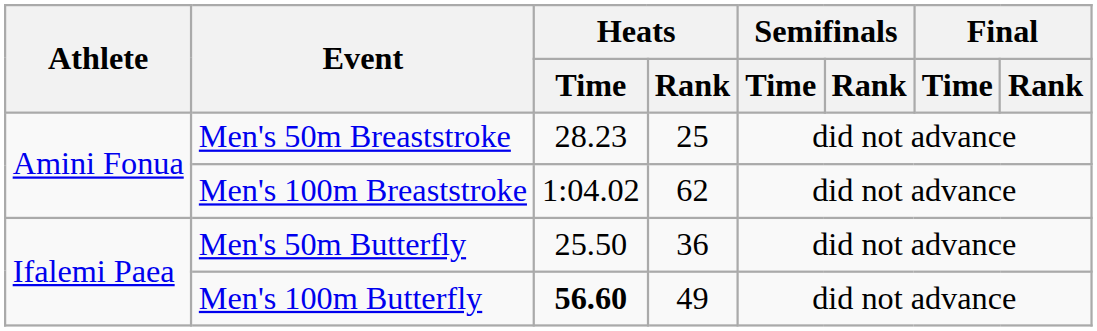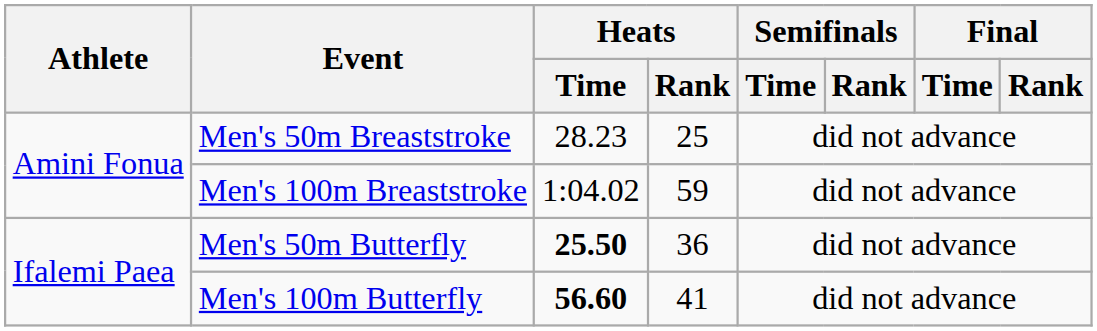 <table class=wikitable style="font-size:90%">
 <tr>
 <th rowspan="2">Athlete</th>
 <th rowspan="2">Event</th>
 <th colspan="2">Heats</th>
 <th colspan="2">Semifinals</th>
 <th colspan="2">Final</th>
 </tr>
 <tr>
 <th>Time</th>
 <th>Rank</th>
 <th>Time</th>
 <th>Rank</th>
 <th>Time</th>
 <th>Rank</th>
 </tr>
 <tr>
 <td rowspan="2"><a href='#'>Amini Fonua</a></td>
 <td><a href='#'>Men's 50m Breaststroke</a></td>
 <td align=center>28.23</td>
 <td align=center>25</td>
 <td align=center colspan=4>did not advance</td>
 </tr>
 <tr>
 <td><a href='#'>Men's 100m Breaststroke</a></td>
 <td align=center>1:04.02</td>
-<td align=center>62</td>
+<td align=center>59</td>
 <td align=center colspan=4>did not advance</td>
 </tr>
 <tr>
 <td rowspan="2"><a href='#'>Ifalemi Paea</a></td>
 <td><a href='#'>Men's 50m Butterfly</a></td>
-<td align=center>25.50</td>
+<td align=center><strong>25.50</strong></td>
 <td align=center>36</td>
 <td align=center colspan=4>did not advance</td>
 </tr>
 <tr>
 <td><a href='#'>Men's 100m Butterfly</a></td>
 <td align=center><strong>56.60</strong></td>
-<td align=center>49</td>
+<td align=center>41</td>
 <td align=center colspan=4>did not advance</td>
 </tr>
 </table>
